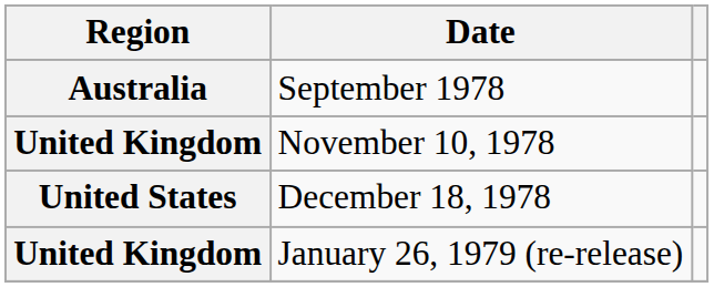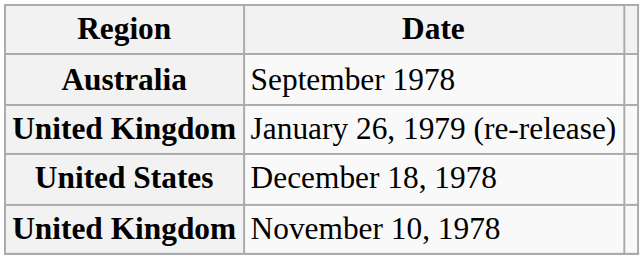 <table class="wikitable plainrowheaders">
 <tr>
 <th scope="col">Region</th>
 <th scope="col">Date</th>
 <th scope="col"></th>
 </tr>
 <tr>
 <th scope="row">Australia</th>
 <td>September 1978</td>
 <td></td>
 </tr>
 <tr>
 <th scope="row">United Kingdom</th>
-<td>November 10, 1978</td>
+<td>January 26, 1979 (re-release)</td>
 <td></td>
 </tr>
 <tr>
 <th scope="row">United States</th>
 <td>December 18, 1978</td>
 <td></td>
 </tr>
 <tr>
 <th scope="row">United Kingdom</th>
-<td>January 26, 1979 (re-release)</td>
+<td>November 10, 1978</td>
 <td></td>
 </tr>
 <tr>
 </tr>
 </table>
